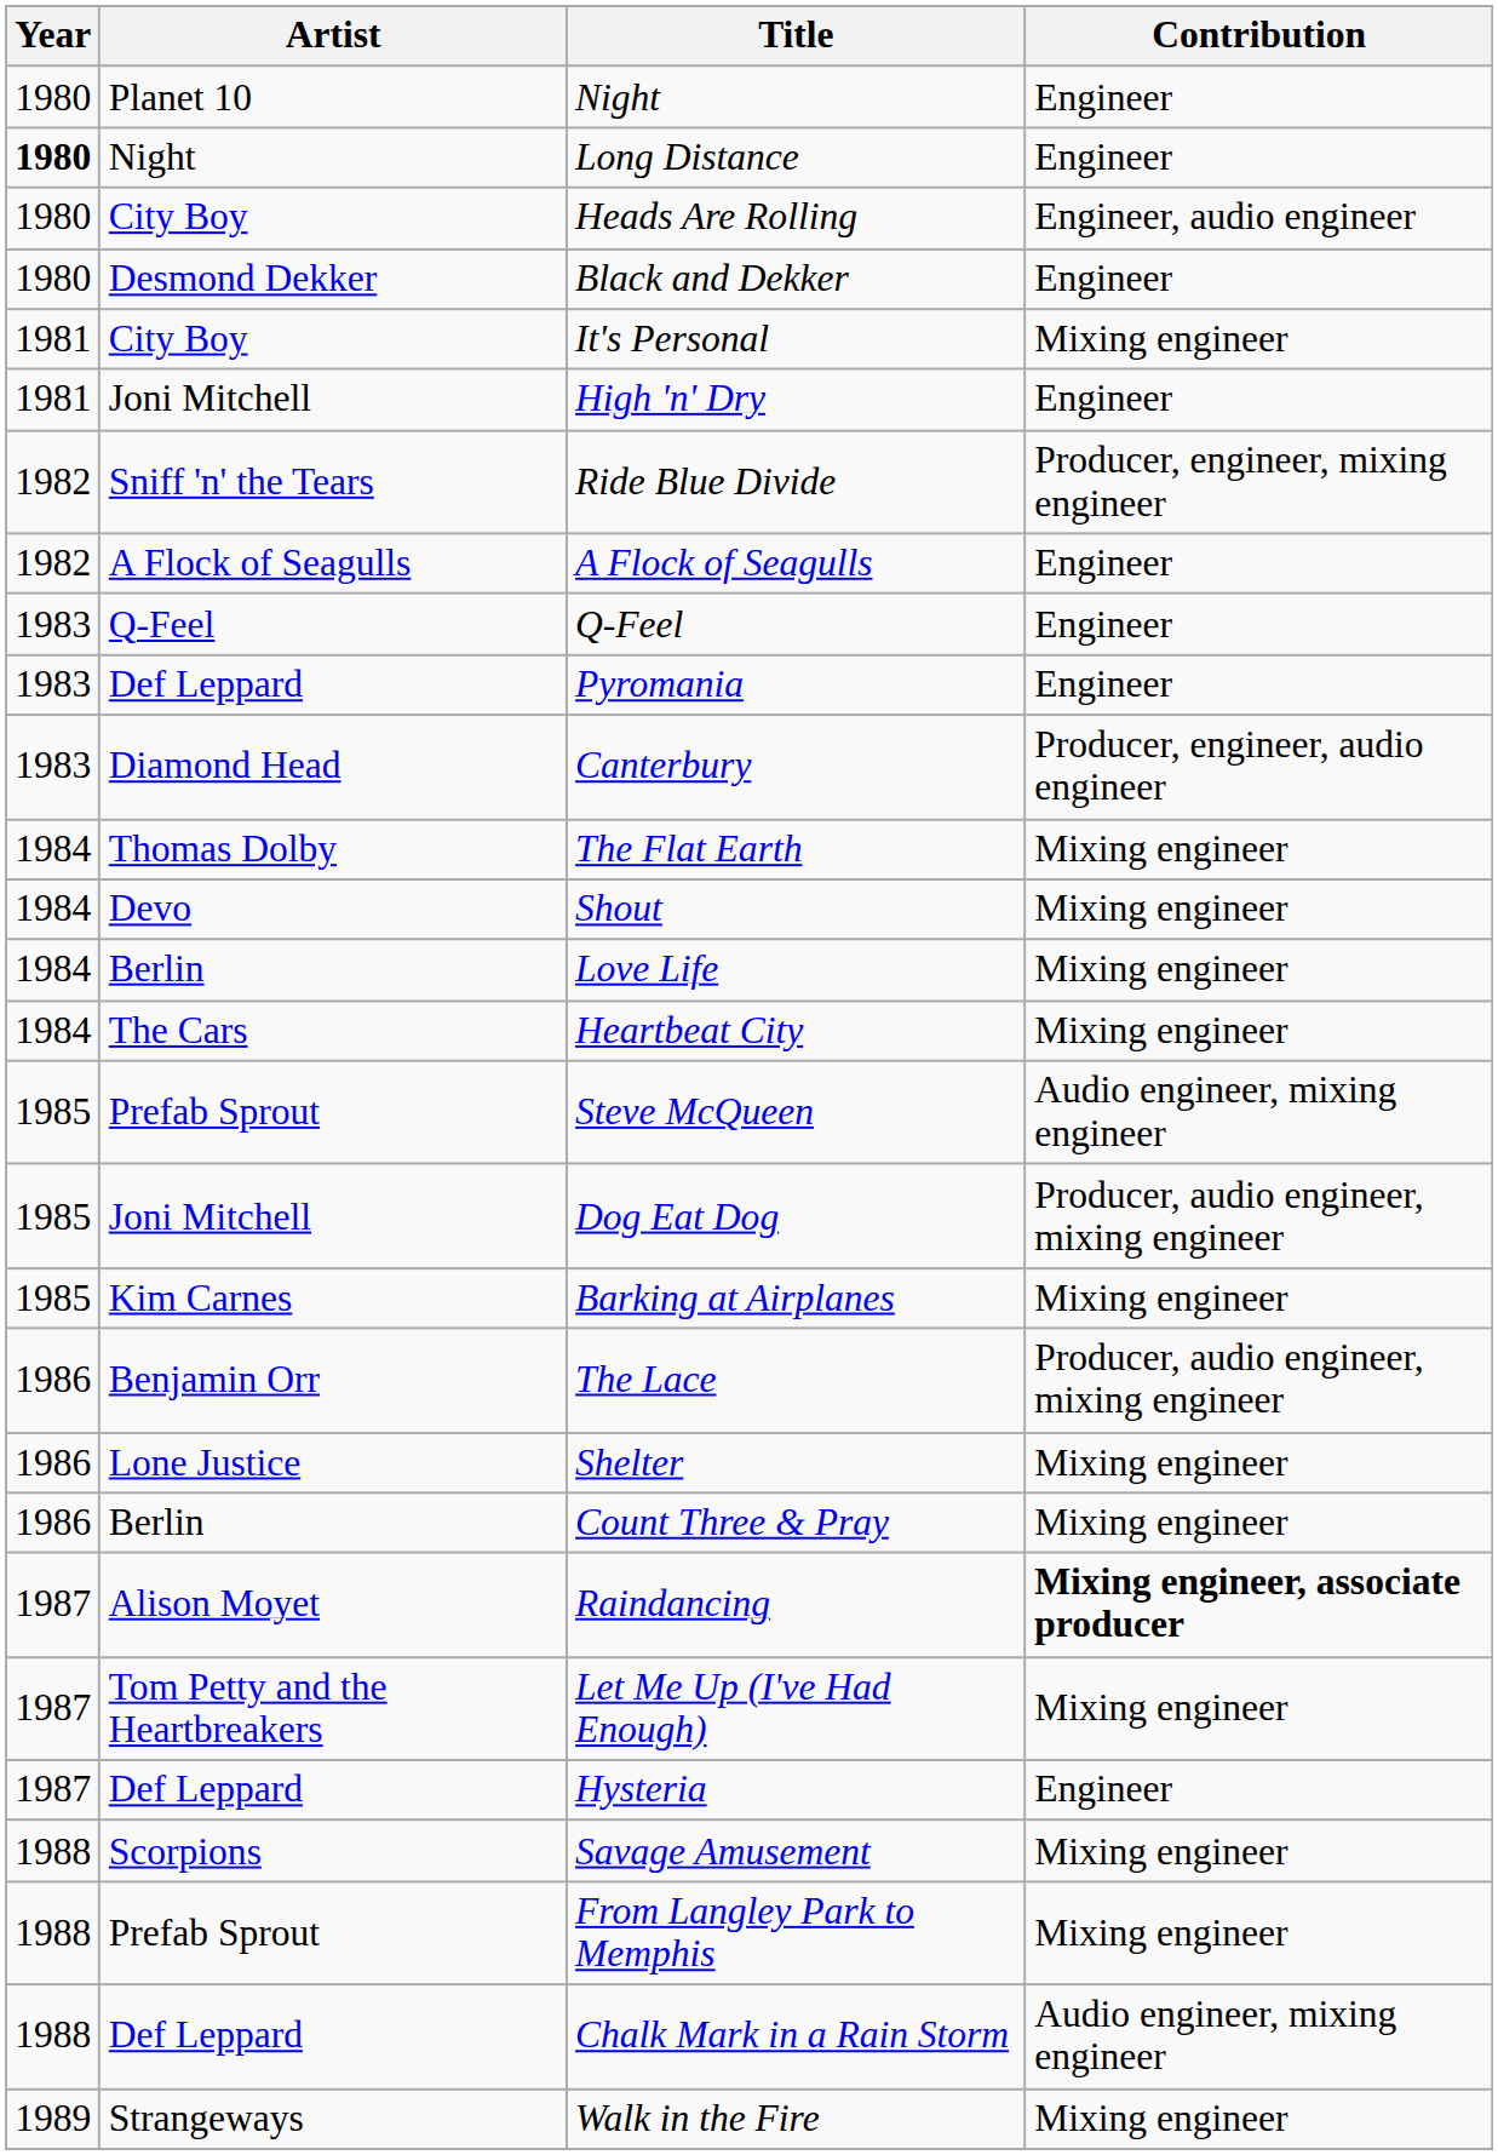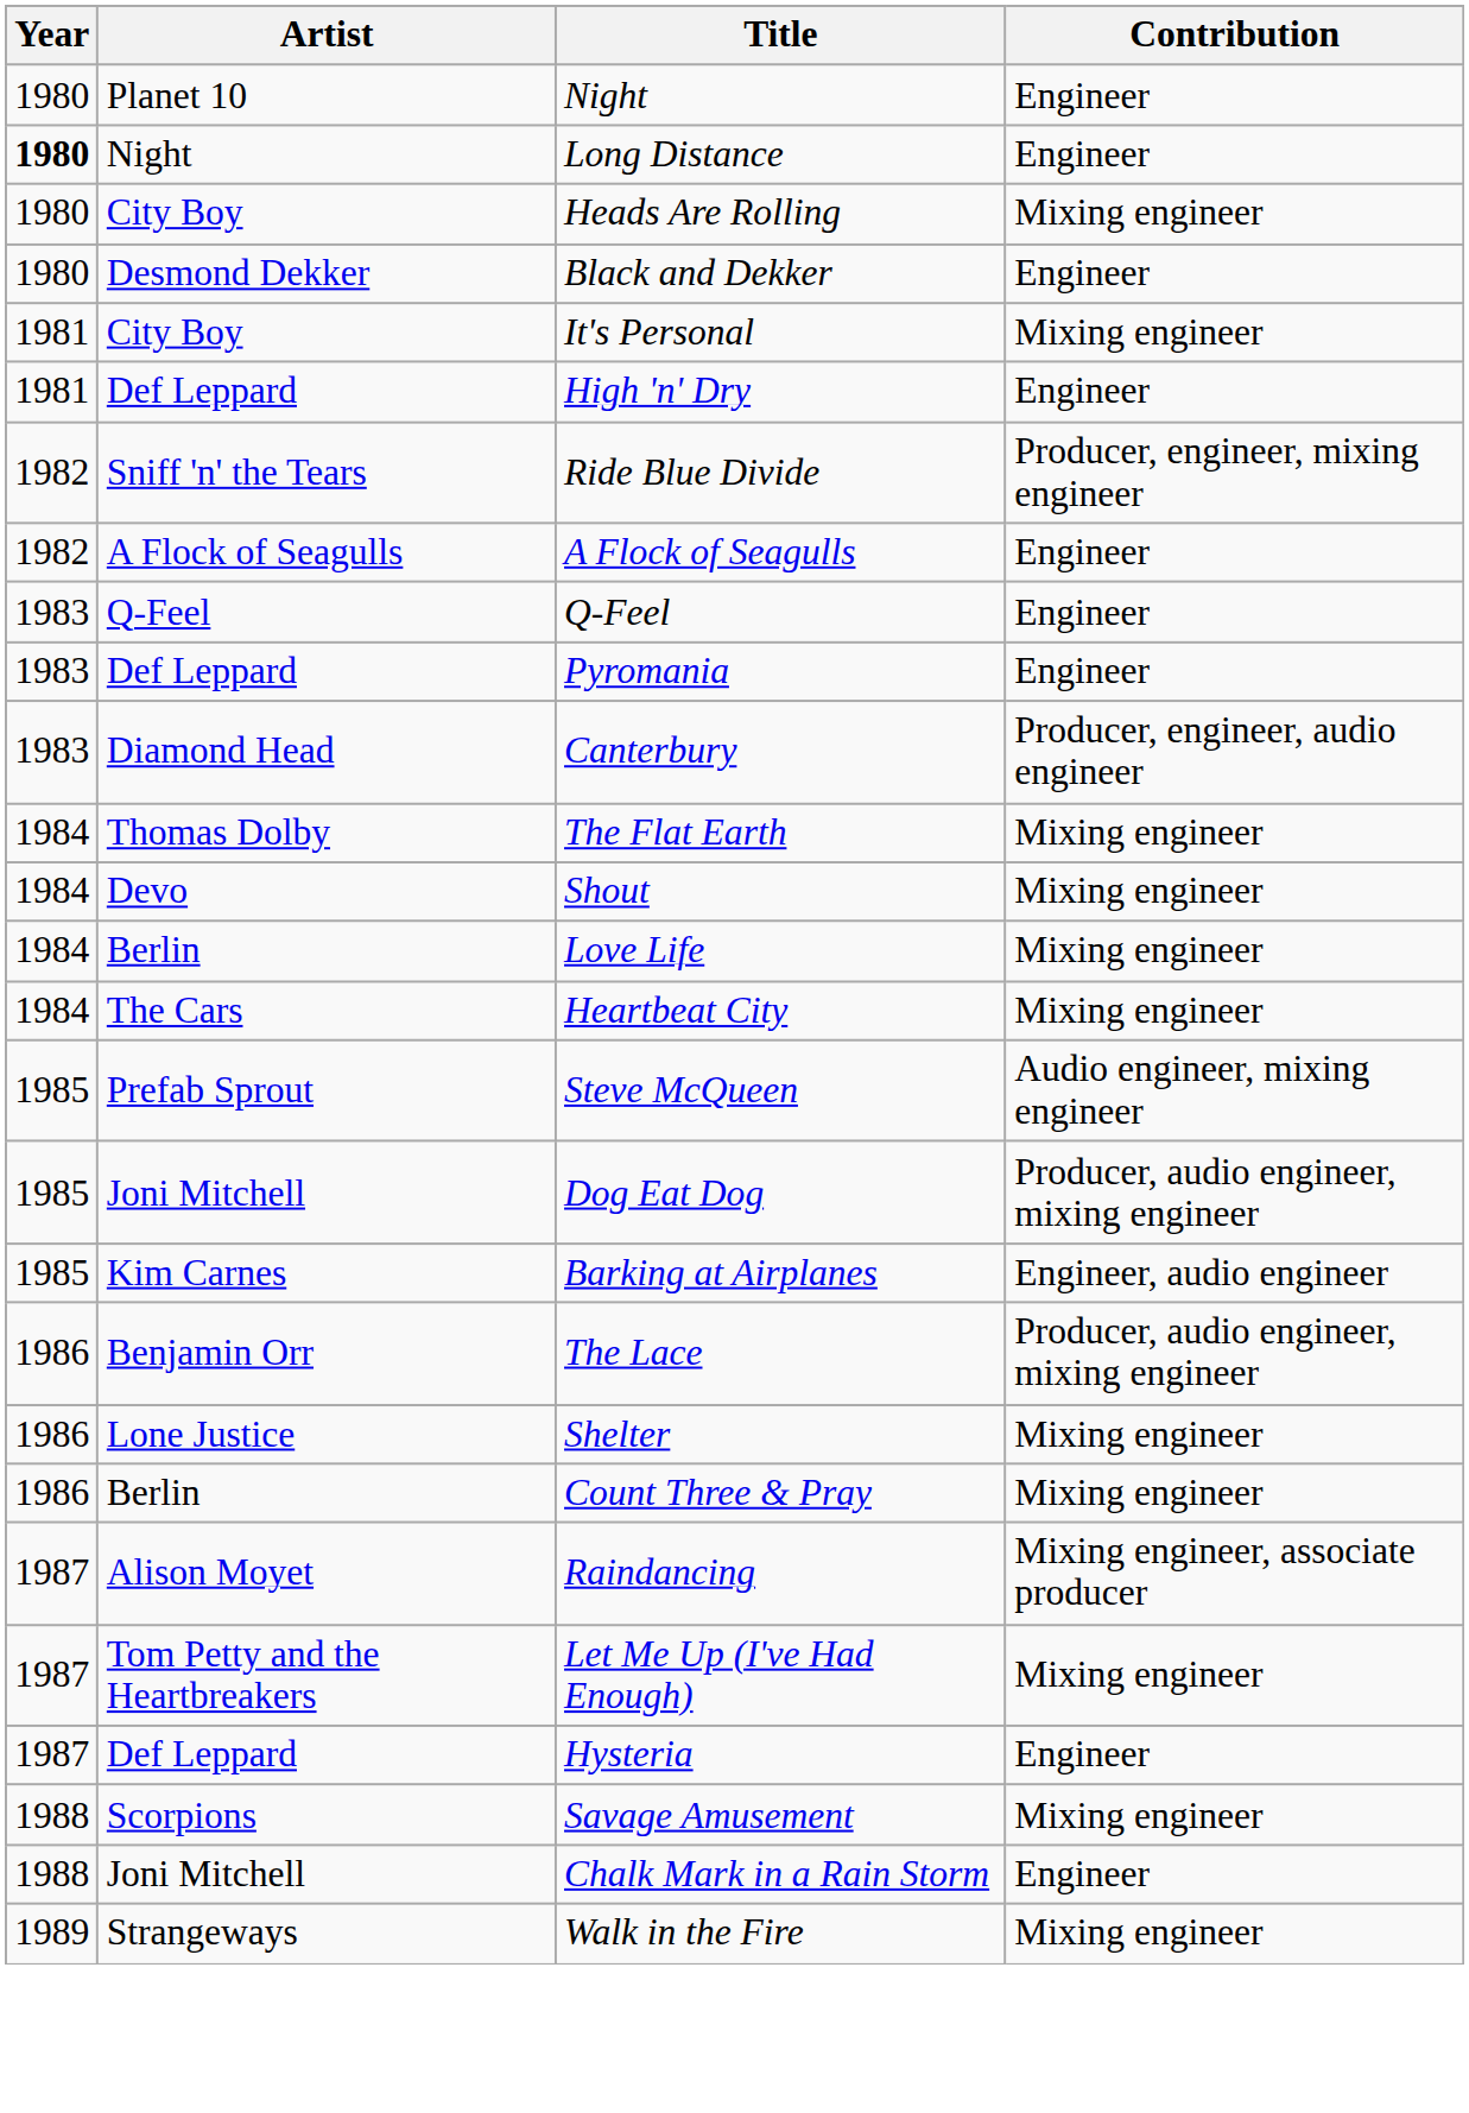 <table class="wikitable sortable" style="width:100%;">
 <tr>
 <th style="width:30px;">Year</th>
 <th style="width:250px;">Artist</th>
 <th style="width:250px;">Title</th>
 <th style="width:250px;">Contribution</th>
 </tr>
 <tr>
 <td>1980</td>
 <td>Planet 10</td>
 <td><em>Night</em></td>
 <td>Engineer</td>
 </tr>
 <tr>
 <td><strong>1980</strong></td>
 <td>Night</td>
 <td><em>Long Distance</em></td>
 <td>Engineer</td>
 </tr>
 <tr>
 <td>1980</td>
 <td><a href='#'>City Boy</a></td>
 <td><em>Heads Are Rolling</em></td>
-<td>Engineer, audio engineer</td>
+<td>Mixing engineer</td>
 </tr>
 <tr>
 <td>1980</td>
 <td><a href='#'>Desmond Dekker</a></td>
 <td><em>Black and Dekker</em></td>
 <td>Engineer</td>
 </tr>
 <tr>
 <td>1981</td>
 <td><a href='#'>City Boy</a></td>
 <td><em>It's Personal</em></td>
 <td>Mixing engineer</td>
 </tr>
 <tr>
 <td>1981</td>
-<td>Joni Mitchell</td>
+<td><a href='#'>Def Leppard</a></td>
 <td><em><a href='#'>High 'n' Dry</a></em></td>
 <td>Engineer</td>
 </tr>
 <tr>
 <td>1982</td>
 <td><a href='#'>Sniff 'n' the Tears</a></td>
 <td><em>Ride Blue Divide</em></td>
 <td>Producer, engineer, mixing engineer</td>
 </tr>
 <tr>
 <td>1982</td>
 <td><a href='#'>A Flock of Seagulls</a></td>
 <td><em><a href='#'>A Flock of Seagulls</a></em></td>
 <td>Engineer</td>
 </tr>
 <tr>
 <td>1983</td>
 <td><a href='#'>Q-Feel</a></td>
 <td><em>Q-Feel</em></td>
 <td>Engineer</td>
 </tr>
 <tr>
 <td>1983</td>
 <td><a href='#'>Def Leppard</a></td>
 <td><em><a href='#'>Pyromania</a></em></td>
 <td>Engineer</td>
 </tr>
 <tr>
 <td>1983</td>
 <td><a href='#'>Diamond Head</a></td>
 <td><em><a href='#'>Canterbury</a></em></td>
 <td>Producer, engineer, audio engineer</td>
 </tr>
 <tr>
 <td>1984</td>
 <td><a href='#'>Thomas Dolby</a></td>
 <td><em><a href='#'>The Flat Earth</a></em></td>
 <td>Mixing engineer</td>
 </tr>
 <tr>
 <td>1984</td>
 <td><a href='#'>Devo</a></td>
 <td><em><a href='#'>Shout</a></em></td>
 <td>Mixing engineer</td>
 </tr>
 <tr>
 <td>1984</td>
 <td><a href='#'>Berlin</a></td>
 <td><em><a href='#'>Love Life</a></em></td>
 <td>Mixing engineer</td>
 </tr>
 <tr>
 <td>1984</td>
 <td><a href='#'>The Cars</a></td>
 <td><em><a href='#'>Heartbeat City</a></em></td>
 <td>Mixing engineer</td>
 </tr>
 <tr>
 <td>1985</td>
 <td><a href='#'>Prefab Sprout</a></td>
 <td><em><a href='#'>Steve McQueen</a></em></td>
 <td>Audio engineer, mixing engineer</td>
 </tr>
 <tr>
 <td>1985</td>
 <td><a href='#'>Joni Mitchell</a></td>
 <td><em><a href='#'>Dog Eat Dog</a></em></td>
 <td>Producer, audio engineer, mixing engineer</td>
 </tr>
 <tr>
 <td>1985</td>
 <td><a href='#'>Kim Carnes</a></td>
 <td><em><a href='#'>Barking at Airplanes</a></em></td>
-<td>Mixing engineer</td>
+<td>Engineer, audio engineer</td>
 </tr>
 <tr>
 <td>1986</td>
 <td><a href='#'>Benjamin Orr</a></td>
 <td><em><a href='#'>The Lace</a></em></td>
 <td>Producer, audio engineer, mixing engineer</td>
 </tr>
 <tr>
 <td>1986</td>
 <td><a href='#'>Lone Justice</a></td>
 <td><em><a href='#'>Shelter</a></em></td>
 <td>Mixing engineer</td>
 </tr>
 <tr>
 <td>1986</td>
 <td>Berlin</td>
 <td><em><a href='#'>Count Three & Pray</a></em></td>
 <td>Mixing engineer</td>
 </tr>
 <tr>
 <td>1987</td>
 <td><a href='#'>Alison Moyet</a></td>
 <td><em><a href='#'>Raindancing</a></em></td>
-<td><strong>Mixing engineer, associate producer</strong></td>
+<td>Mixing engineer, associate producer</td>
 </tr>
 <tr>
 <td>1987</td>
 <td><a href='#'>Tom Petty and the Heartbreakers</a></td>
 <td><em><a href='#'>Let Me Up (I've Had Enough)</a></em></td>
 <td>Mixing engineer</td>
 </tr>
 <tr>
 <td>1987</td>
 <td><a href='#'>Def Leppard</a></td>
 <td><em><a href='#'>Hysteria</a></em></td>
 <td>Engineer</td>
 </tr>
 <tr>
 <td>1988</td>
 <td><a href='#'>Scorpions</a></td>
 <td><em><a href='#'>Savage Amusement</a></em></td>
 <td>Mixing engineer</td>
 </tr>
 <tr>
 <td>1988</td>
-<td>Prefab Sprout</td>
-<td><em><a href='#'>From Langley Park to Memphis</a></em></td>
-<td>Mixing engineer</td>
-</tr>
-<tr>
-<td>1988</td>
-<td><a href='#'>Def Leppard</a></td>
+<td>Joni Mitchell</td>
 <td><em><a href='#'>Chalk Mark in a Rain Storm</a></em></td>
-<td>Audio engineer, mixing engineer</td>
+<td>Engineer</td>
 </tr>
 <tr>
 <td>1989</td>
 <td>Strangeways</td>
 <td><em>Walk in the Fire</em></td>
 <td>Mixing engineer</td>
 </tr>
 </table>
